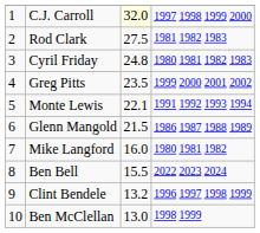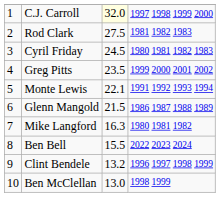 <table class="wikitable">
 <tr>
 </tr>
 <tr>
 <td>1</td>
 <td>C.J. Carroll</td>
 <td style="background: lightyellow;">32.0</td>
 <td style="font-size:80%;"><a href='#'>1997</a> <a href='#'>1998</a> <a href='#'>1999</a> <a href='#'>2000</a></td>
 </tr>
 <tr>
 <td>2</td>
 <td>Rod Clark</td>
 <td>27.5</td>
 <td style="font-size:80%;"><a href='#'>1981</a> <a href='#'>1982</a> <a href='#'>1983</a></td>
 </tr>
 <tr>
 <td>3</td>
 <td>Cyril Friday</td>
-<td>24.8</td>
+<td>24.5</td>
 <td style="font-size:80%;"><a href='#'>1980</a> <a href='#'>1981</a> <a href='#'>1982</a> <a href='#'>1983</a></td>
 </tr>
 <tr>
 <td>4</td>
 <td>Greg Pitts</td>
 <td>23.5</td>
 <td style="font-size:80%;"><a href='#'>1999</a> <a href='#'>2000</a> <a href='#'>2001</a> <a href='#'>2002</a></td>
 </tr>
 <tr>
 <td>5</td>
 <td>Monte Lewis</td>
 <td>22.1</td>
 <td style="font-size:80%;"><a href='#'>1991</a> <a href='#'>1992</a> <a href='#'>1993</a> <a href='#'>1994</a></td>
 </tr>
 <tr>
 <td>6</td>
 <td>Glenn Mangold</td>
 <td>21.5</td>
 <td style="font-size:80%;"><a href='#'>1986</a> <a href='#'>1987</a> <a href='#'>1988</a> <a href='#'>1989</a></td>
 </tr>
 <tr>
 <td>7</td>
 <td>Mike Langford</td>
-<td>16.0</td>
+<td>16.3</td>
 <td style="font-size:80%;"><a href='#'>1980</a> <a href='#'>1981</a> <a href='#'>1982</a></td>
 </tr>
 <tr>
 <td>8</td>
 <td>Ben Bell</td>
 <td>15.5</td>
 <td style="font-size:80%;"><a href='#'>2022</a> <a href='#'>2023</a> <a href='#'>2024</a></td>
 </tr>
 <tr>
 <td>9</td>
 <td>Clint Bendele</td>
 <td>13.2</td>
 <td style="font-size:80%;"><a href='#'>1996</a> <a href='#'>1997</a> <a href='#'>1998</a> <a href='#'>1999</a></td>
 </tr>
 <tr>
 <td>10</td>
 <td>Ben McClellan</td>
 <td>13.0</td>
 <td style="font-size:80%;"><a href='#'>1998</a> <a href='#'>1999</a></td>
 </tr>
 </table>
